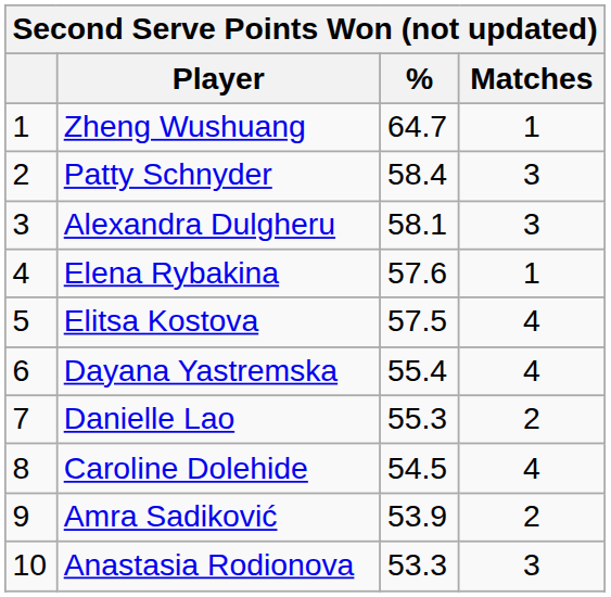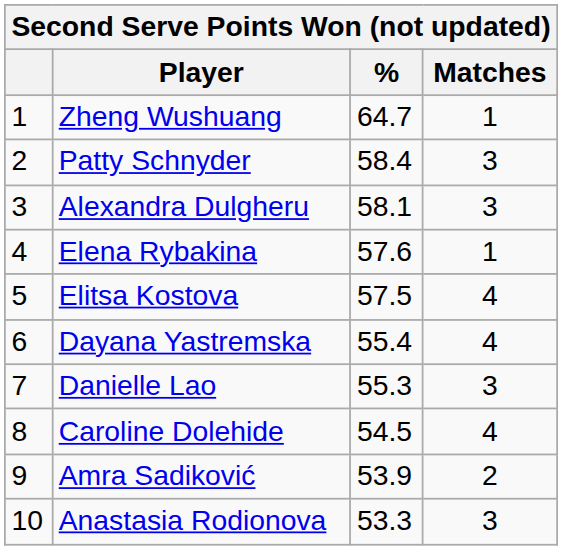 <table class="wikitable">
 <tr>
 <th colspan=4>Second Serve Points Won (not updated)</th>
 </tr>
 <tr>
 <th></th>
 <th>Player</th>
 <th>%</th>
 <th>Matches</th>
 </tr>
 <tr>
 <td>1</td>
 <td> <a href='#'>Zheng Wushuang</a></td>
 <td>64.7</td>
 <td align=center>1</td>
 </tr>
 <tr>
 <td>2</td>
 <td> <a href='#'>Patty Schnyder</a></td>
 <td>58.4</td>
 <td align=center>3</td>
 </tr>
 <tr>
 <td>3</td>
 <td> <a href='#'>Alexandra Dulgheru</a></td>
 <td>58.1</td>
 <td align=center>3</td>
 </tr>
 <tr>
 <td>4</td>
 <td> <a href='#'>Elena Rybakina</a></td>
 <td>57.6</td>
 <td align=center>1</td>
 </tr>
 <tr>
 <td>5</td>
 <td> <a href='#'>Elitsa Kostova</a></td>
 <td>57.5</td>
 <td align=center>4</td>
 </tr>
 <tr>
 <td>6</td>
 <td> <a href='#'>Dayana Yastremska</a></td>
 <td>55.4</td>
 <td align=center>4</td>
 </tr>
 <tr>
 <td>7</td>
 <td> <a href='#'>Danielle Lao</a></td>
 <td>55.3</td>
-<td align=center>2</td>
+<td align=center>3</td>
 </tr>
 <tr>
 <td>8</td>
 <td> <a href='#'>Caroline Dolehide</a></td>
 <td>54.5</td>
 <td align=center>4</td>
 </tr>
 <tr>
 <td>9</td>
 <td> <a href='#'>Amra Sadiković</a></td>
 <td>53.9</td>
 <td align=center>2</td>
 </tr>
 <tr>
 <td>10</td>
 <td> <a href='#'>Anastasia Rodionova</a></td>
 <td>53.3</td>
 <td align=center>3</td>
 </tr>
 </table>
